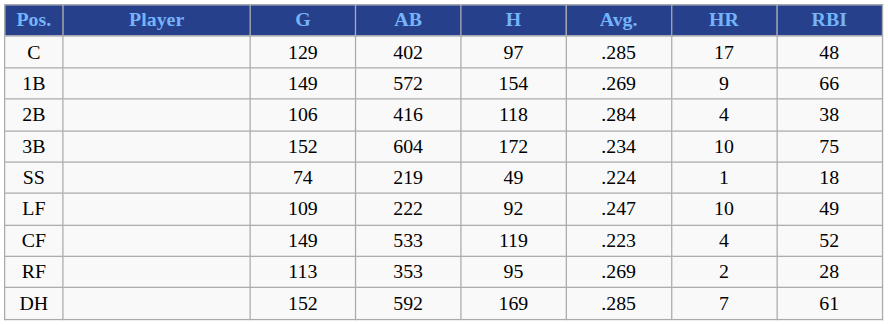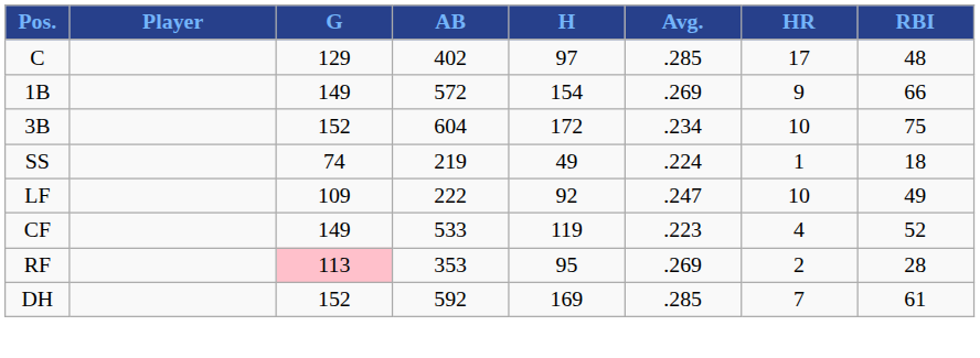 <table class="wikitable sortable">
 <tr>
 <th style="background:#27408B;color:#74B4FA;" width="5%">Pos.</th>
 <th style="background:#27408B;color:#74B4FA;" width="16%">Player</th>
 <th style="background:#27408B;color:#74B4FA;" width="9%">G</th>
 <th style="background:#27408B;color:#74B4FA;" width="9%">AB</th>
 <th style="background:#27408B;color:#74B4FA;" width="9%">H</th>
 <th style="background:#27408B;color:#74B4FA;" width="9%">Avg.</th>
 <th style="background:#27408B;color:#74B4FA;" width="9%">HR</th>
 <th style="background:#27408B;color:#74B4FA;" width="9%">RBI</th>
 </tr>
 <tr align="center">
 <td>C</td>
 <td></td>
 <td>129</td>
 <td>402</td>
 <td>97</td>
 <td>.285</td>
 <td>17</td>
 <td>48</td>
 </tr>
 <tr align="center">
 <td>1B</td>
 <td></td>
 <td>149</td>
 <td>572</td>
 <td>154</td>
 <td>.269</td>
 <td>9</td>
 <td>66</td>
-</tr>
-<tr align="center">
-<td>2B</td>
-<td></td>
-<td>106</td>
-<td>416</td>
-<td>118</td>
-<td>.284</td>
-<td>4</td>
-<td>38</td>
 </tr>
 <tr align="center">
 <td>3B</td>
 <td></td>
 <td>152</td>
 <td>604</td>
 <td>172</td>
 <td>.234</td>
 <td>10</td>
 <td>75</td>
 </tr>
 <tr align="center">
 <td>SS</td>
 <td></td>
 <td>74</td>
 <td>219</td>
 <td>49</td>
 <td>.224</td>
 <td>1</td>
 <td>18</td>
 </tr>
 <tr align="center">
 <td>LF</td>
 <td></td>
 <td>109</td>
 <td>222</td>
 <td>92</td>
 <td>.247</td>
 <td>10</td>
 <td>49</td>
 </tr>
 <tr align="center">
 <td>CF</td>
 <td></td>
 <td>149</td>
 <td>533</td>
 <td>119</td>
 <td>.223</td>
 <td>4</td>
 <td>52</td>
 </tr>
 <tr align="center">
 <td>RF</td>
 <td></td>
-<td>113</td>
+<td style="background: pink;">113</td>
 <td>353</td>
 <td>95</td>
 <td>.269</td>
 <td>2</td>
 <td>28</td>
 </tr>
 <tr align="center">
 <td>DH</td>
 <td></td>
 <td>152</td>
 <td>592</td>
 <td>169</td>
 <td>.285</td>
 <td>7</td>
 <td>61</td>
 </tr>
 </table>
